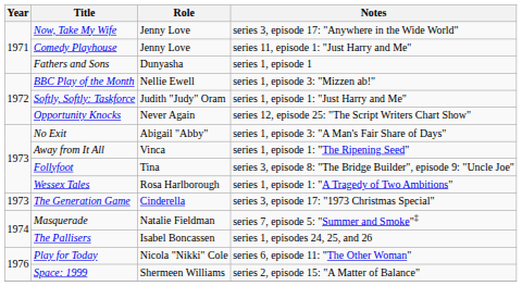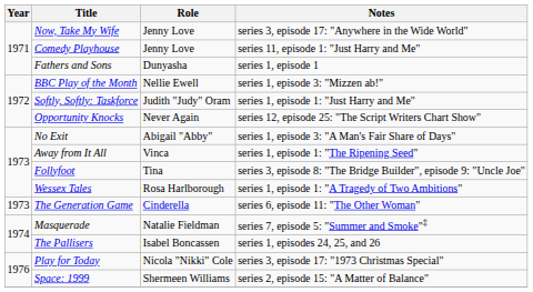 <table class="wikitable sortable">
 <tr>
 <th>Year</th>
 <th>Title</th>
 <th>Role</th>
 <th>Notes</th>
 </tr>
 <tr>
 <td rowspan="3">1971</td>
 <td><em><a href='#'>Now, Take My Wife</a></em></td>
 <td>Jenny Love</td>
 <td>series 3, episode 17: "Anywhere in the Wide World"</td>
 </tr>
 <tr>
 <td><em><a href='#'>Comedy Playhouse</a></em></td>
 <td>Jenny Love</td>
 <td>series 11, episode 1: "Just Harry and Me"</td>
 </tr>
 <tr>
 <td><em>Fathers and Sons</em></td>
 <td>Dunyasha</td>
 <td>series 1, episode 1</td>
 </tr>
 <tr>
 <td rowspan="3">1972</td>
 <td><em><a href='#'>BBC Play of the Month</a></em></td>
 <td>Nellie Ewell</td>
 <td>series 1, episode 3: "Mizzen ab!"</td>
 </tr>
 <tr>
 <td><em><a href='#'>Softly, Softly: Taskforce</a></em></td>
 <td>Judith "Judy" Oram</td>
 <td>series 1, episode 1: "Just Harry and Me"</td>
 </tr>
 <tr>
 <td><em><a href='#'>Opportunity Knocks</a></em></td>
 <td>Never Again</td>
 <td>series 12, episode 25: "The Script Writers Chart Show"</td>
 </tr>
 <tr>
 <td rowspan="4">1973</td>
 <td><em>No Exit</em></td>
 <td>Abigail "Abby"</td>
 <td>series 1, episode 3: "A Man's Fair Share of Days"</td>
 </tr>
 <tr>
 <td><em>Away from It All</em></td>
 <td>Vinca</td>
 <td>series 1, episode 1: "<a href='#'>The Ripening Seed</a>"</td>
 </tr>
 <tr>
 <td><em><a href='#'>Follyfoot</a></em></td>
 <td>Tina</td>
 <td>series 3, episode 8: "The Bridge Builder", episode 9: "Uncle Joe"</td>
 </tr>
 <tr>
 <td><em><a href='#'>Wessex Tales</a></em></td>
 <td>Rosa Harlborough</td>
 <td>series 1, episode 1: "<a href='#'>A Tragedy of Two Ambitions</a>"</td>
 </tr>
 <tr>
 <td>1973</td>
 <td><em><a href='#'>The Generation Game</a></em></td>
 <td><a href='#'>Cinderella</a></td>
-<td>series 3, episode 17: "1973 Christmas Special"</td>
+<td>series 6, episode 11: "<a href='#'>The Other Woman</a>"</td>
 </tr>
 <tr>
 <td rowspan="2">1974</td>
 <td><em>Masquerade</em></td>
 <td>Natalie Fieldman</td>
 <td>series 7, episode 5: "<a href='#'>Summer and Smoke</a>"<sup>‡</sup></td>
 </tr>
 <tr>
 <td><em><a href='#'>The Pallisers</a></em></td>
 <td>Isabel Boncassen</td>
 <td>series 1, episodes 24, 25, and 26</td>
 </tr>
 <tr>
 <td rowspan="2">1976</td>
 <td><em><a href='#'>Play for Today</a></em></td>
 <td>Nicola "Nikki" Cole</td>
-<td>series 6, episode 11: "<a href='#'>The Other Woman</a>"</td>
+<td>series 3, episode 17: "1973 Christmas Special"</td>
 </tr>
 <tr>
 <td><em><a href='#'>Space: 1999</a></em></td>
 <td>Shermeen Williams</td>
 <td>series 2, episode 15: "A Matter of Balance"</td>
 </tr>
 <tr>
 </tr>
 </table>
